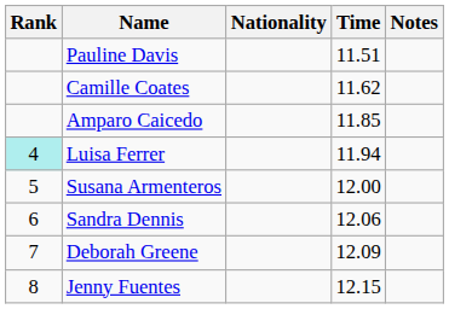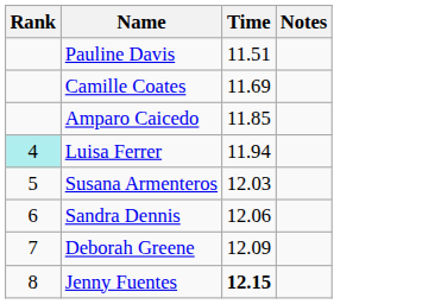 <table class="wikitable sortable" style="text-align:center;font-size:95%">
 <tr>
 <th>Rank</th>
 <th>Name</th>
-<th>Nationality</th>
 <th>Time</th>
 <th>Notes</th>
 </tr>
 <tr>
 <td></td>
 <td align=left><a href='#'>Pauline Davis</a></td>
-<td align=left></td>
 <td>11.51</td>
 <td></td>
 </tr>
 <tr>
 <td></td>
 <td align=left><a href='#'>Camille Coates</a></td>
-<td align=left></td>
-<td>11.62</td>
+<td>11.69</td>
 <td></td>
 </tr>
 <tr>
 <td></td>
 <td align=left><a href='#'>Amparo Caicedo</a></td>
-<td align=left></td>
 <td>11.85</td>
 <td></td>
 </tr>
 <tr>
 <td style="background: paleturquoise;">4</td>
 <td align=left><a href='#'>Luisa Ferrer</a></td>
-<td align=left></td>
 <td>11.94</td>
 <td></td>
 </tr>
 <tr>
 <td>5</td>
 <td align=left><a href='#'>Susana Armenteros</a></td>
-<td align=left></td>
-<td>12.00</td>
+<td>12.03</td>
 <td></td>
 </tr>
 <tr>
 <td>6</td>
 <td align=left><a href='#'>Sandra Dennis</a></td>
-<td align=left></td>
 <td>12.06</td>
 <td></td>
 </tr>
 <tr>
 <td>7</td>
 <td align=left><a href='#'>Deborah Greene</a></td>
-<td align=left></td>
 <td>12.09</td>
 <td></td>
 </tr>
 <tr>
 <td>8</td>
 <td align=left><a href='#'>Jenny Fuentes</a></td>
-<td align=left></td>
-<td>12.15</td>
+<td><strong>12.15</strong></td>
 <td></td>
 </tr>
 </table>
